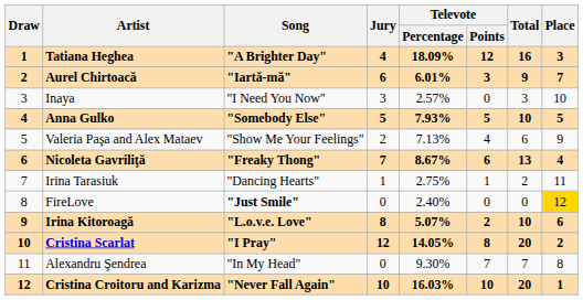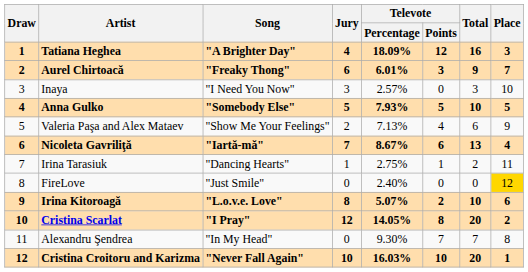 <table class="sortable wikitable" style="margin: 1em auto 1em auto; text-align:center">
 <tr>
 <th rowspan="2">Draw</th>
 <th rowspan="2">Artist</th>
 <th rowspan="2">Song</th>
 <th rowspan="2">Jury</th>
 <th colspan="2">Televote</th>
 <th rowspan="2">Total</th>
 <th rowspan="2">Place</th>
 </tr>
 <tr>
 <th>Percentage</th>
 <th>Points</th>
 </tr>
 <tr style="font-weight:bold; background:#FFDEAD;">
 <td>1</td>
 <td align="left">Tatiana Heghea</td>
 <td align="left">"A Brighter Day"</td>
 <td>4</td>
 <td>18.09%</td>
 <td>12</td>
 <td>16</td>
 <td>3</td>
 </tr>
 <tr style="font-weight:bold; background:#FFDEAD;">
 <td>2</td>
 <td align="left">Aurel Chirtoacă</td>
-<td align="left">"Iartă-mă"</td>
+<td align="left">"Freaky Thong"</td>
 <td>6</td>
 <td>6.01%</td>
 <td>3</td>
 <td>9</td>
 <td>7</td>
 </tr>
 <tr>
 <td>3</td>
 <td align="left">Inaya</td>
 <td align="left">"I Need You Now"</td>
 <td>3</td>
 <td>2.57%</td>
 <td>0</td>
 <td>3</td>
 <td>10</td>
 </tr>
 <tr style="font-weight:bold; background:#FFDEAD;">
 <td>4</td>
 <td align="left">Anna Gulko</td>
 <td align="left">"Somebody Else"</td>
 <td>5</td>
 <td>7.93%</td>
 <td>5</td>
 <td>10</td>
 <td>5</td>
 </tr>
 <tr>
 <td>5</td>
 <td align="left">Valeria Paşa and Alex Mataev</td>
 <td align="left">"Show Me Your Feelings"</td>
 <td>2</td>
 <td>7.13%</td>
 <td>4</td>
 <td>6</td>
 <td>9</td>
 </tr>
 <tr style="font-weight:bold; background:#FFDEAD;">
 <td>6</td>
 <td align="left">Nicoleta Gavriliţă</td>
-<td align="left">"Freaky Thong"</td>
+<td align="left">"Iartă-mă"</td>
 <td>7</td>
 <td>8.67%</td>
 <td>6</td>
 <td>13</td>
 <td>4</td>
 </tr>
 <tr>
 <td>7</td>
 <td align="left">Irina Tarasiuk</td>
 <td align="left">"Dancing Hearts"</td>
 <td>1</td>
 <td>2.75%</td>
 <td>1</td>
 <td>2</td>
 <td>11</td>
 </tr>
 <tr>
 <td>8</td>
 <td align="left">FireLove</td>
-<td align="left"><strong>"Just Smile"</strong></td>
+<td align="left">"Just Smile"</td>
 <td>0</td>
 <td>2.40%</td>
 <td>0</td>
 <td>0</td>
 <td style="background: gold;">12</td>
 </tr>
 <tr style="font-weight:bold; background:#FFDEAD;">
 <td>9</td>
 <td align="left">Irina Kitoroagă</td>
 <td align="left">"L.o.v.e. Love"</td>
 <td>8</td>
 <td>5.07%</td>
 <td>2</td>
 <td>10</td>
 <td>6</td>
 </tr>
 <tr style="font-weight:bold; background:#FFDEAD;">
 <td>10</td>
 <td align="left"><a href='#'>Cristina Scarlat</a></td>
 <td align="left">"I Pray"</td>
 <td>12</td>
 <td>14.05%</td>
 <td>8</td>
 <td>20</td>
 <td>2</td>
 </tr>
 <tr>
 <td>11</td>
 <td align="left">Alexandru Şendrea</td>
 <td align="left">"In My Head"</td>
 <td>0</td>
 <td>9.30%</td>
 <td>7</td>
 <td>7</td>
 <td>8</td>
 </tr>
 <tr style="font-weight:bold; background:#FFDEAD;">
 <td>12</td>
 <td align="left">Cristina Croitoru and Karizma</td>
 <td align="left">"Never Fall Again"</td>
 <td>10</td>
 <td>16.03%</td>
 <td>10</td>
 <td>20</td>
 <td>1</td>
 </tr>
 </table>
